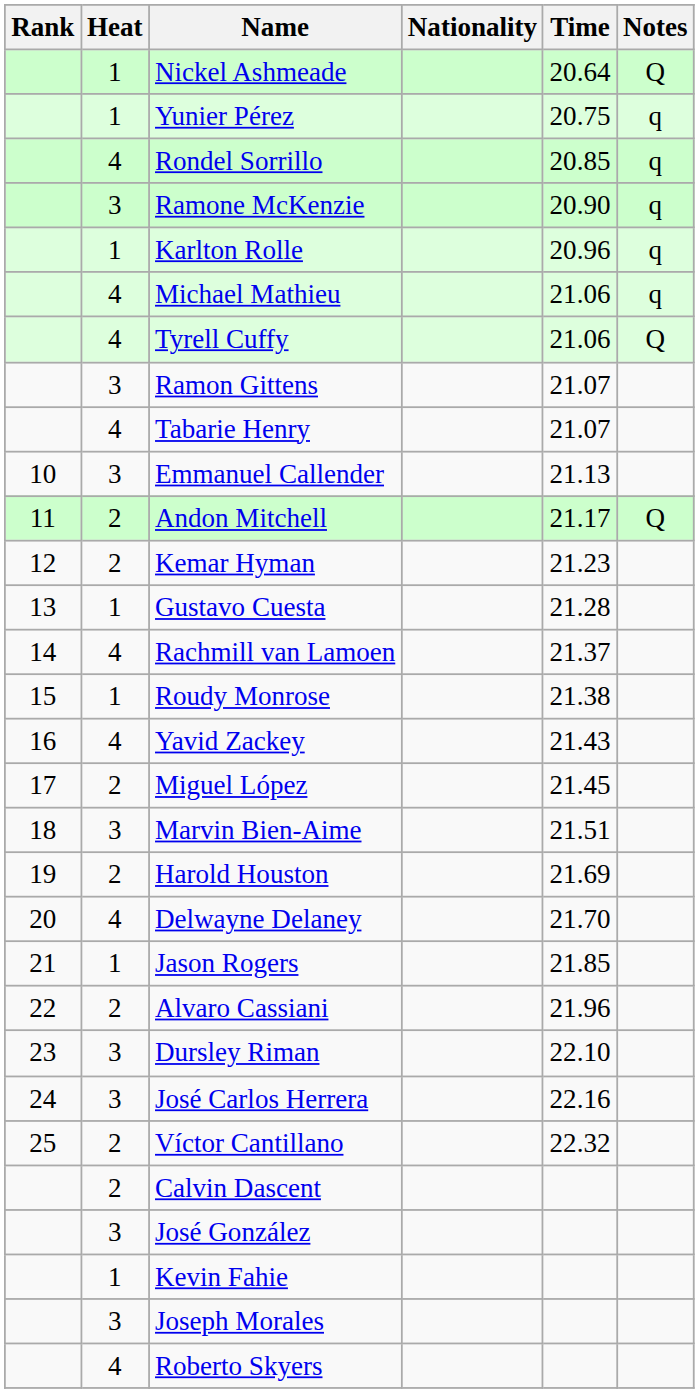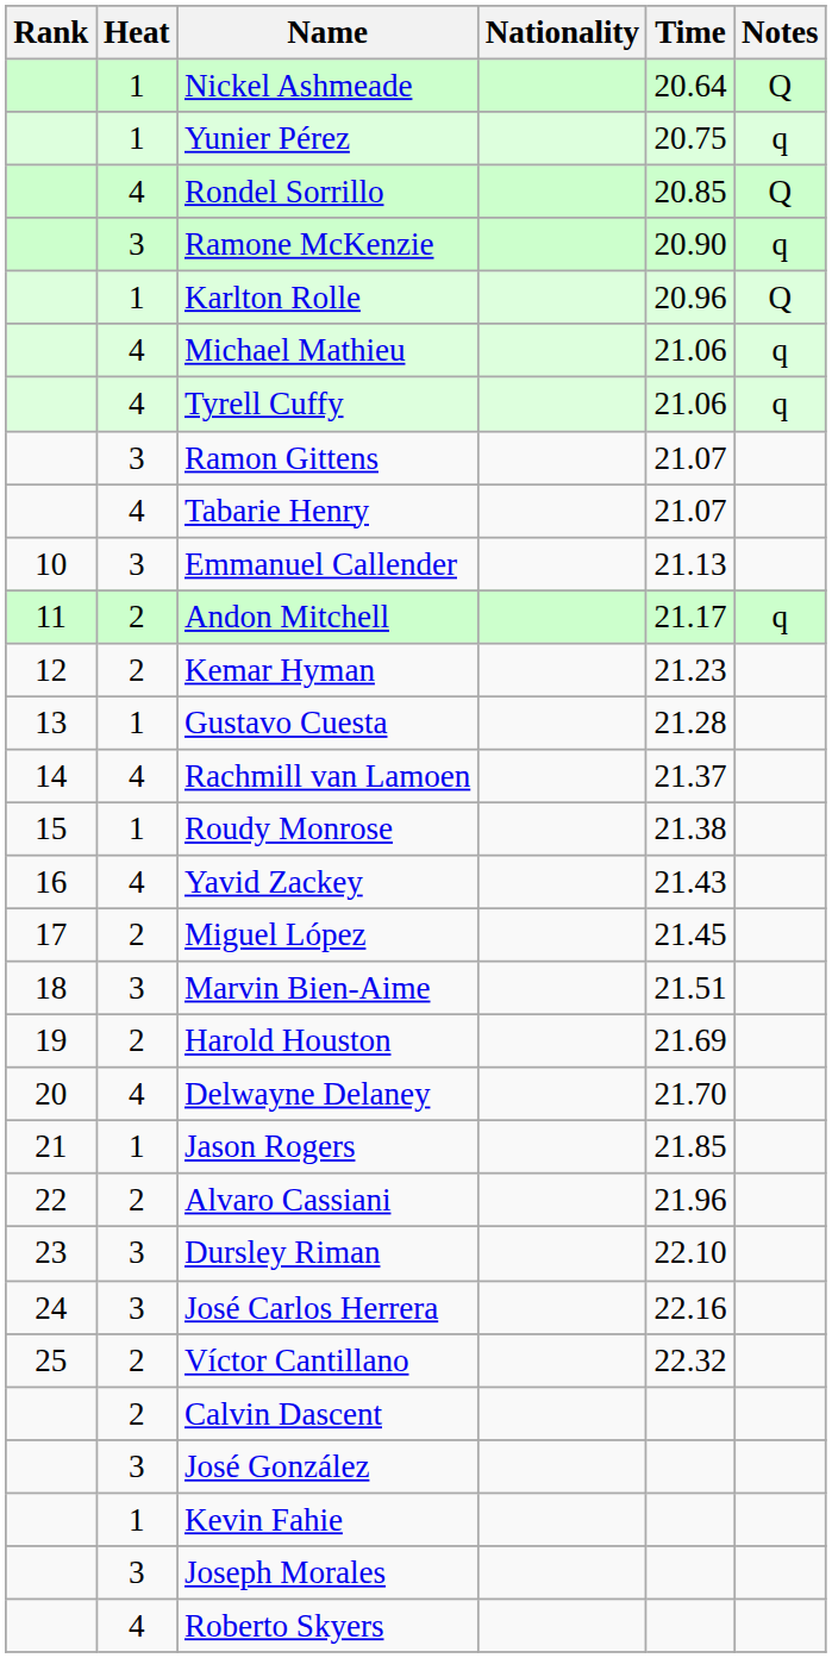 <table class="wikitable sortable" style="text-align:center; font-size:95%">
 <tr>
 <th>Rank</th>
 <th>Heat</th>
 <th>Name</th>
 <th>Nationality</th>
 <th>Time</th>
 <th>Notes</th>
 </tr>
 <tr bgcolor=ccffcc>
 <td></td>
 <td>1</td>
 <td align=left><a href='#'>Nickel Ashmeade</a></td>
 <td align=left></td>
 <td>20.64</td>
 <td>Q</td>
 </tr>
 <tr bgcolor=ddffdd>
 <td></td>
 <td>1</td>
 <td align=left><a href='#'>Yunier Pérez</a></td>
 <td align=left></td>
 <td>20.75</td>
 <td>q</td>
 </tr>
 <tr bgcolor=ccffcc>
 <td></td>
 <td>4</td>
 <td align=left><a href='#'>Rondel Sorrillo</a></td>
 <td align=left></td>
 <td>20.85</td>
-<td>q</td>
+<td>Q</td>
 </tr>
 <tr bgcolor=ccffcc>
 <td></td>
 <td>3</td>
 <td align=left><a href='#'>Ramone McKenzie</a></td>
 <td align=left></td>
 <td>20.90</td>
 <td>q</td>
 </tr>
 <tr bgcolor=ddffdd>
 <td></td>
 <td>1</td>
 <td align=left><a href='#'>Karlton Rolle</a></td>
 <td align=left></td>
 <td>20.96</td>
-<td>q</td>
+<td>Q</td>
 </tr>
 <tr bgcolor=ddffdd>
 <td></td>
 <td>4</td>
 <td align=left><a href='#'>Michael Mathieu</a></td>
 <td align=left></td>
 <td>21.06</td>
 <td>q</td>
 </tr>
 <tr bgcolor=ddffdd>
 <td></td>
 <td>4</td>
 <td align=left><a href='#'>Tyrell Cuffy</a></td>
 <td align=left></td>
 <td>21.06</td>
-<td>Q</td>
+<td>q</td>
 </tr>
 <tr>
 <td></td>
 <td>3</td>
 <td align=left><a href='#'>Ramon Gittens</a></td>
 <td align=left></td>
 <td>21.07</td>
 <td></td>
 </tr>
 <tr>
 <td></td>
 <td>4</td>
 <td align=left><a href='#'>Tabarie Henry</a></td>
 <td align=left></td>
 <td>21.07</td>
 <td></td>
 </tr>
 <tr>
 <td>10</td>
 <td>3</td>
 <td align=left><a href='#'>Emmanuel Callender</a></td>
 <td align=left></td>
 <td>21.13</td>
 <td></td>
 </tr>
 <tr bgcolor=ccffcc>
 <td>11</td>
 <td>2</td>
 <td align=left><a href='#'>Andon Mitchell</a></td>
 <td align=left></td>
 <td>21.17</td>
-<td>Q</td>
+<td>q</td>
 </tr>
 <tr>
 <td>12</td>
 <td>2</td>
 <td align=left><a href='#'>Kemar Hyman</a></td>
 <td align=left></td>
 <td>21.23</td>
 <td></td>
 </tr>
 <tr>
 <td>13</td>
 <td>1</td>
 <td align=left><a href='#'>Gustavo Cuesta</a></td>
 <td align=left></td>
 <td>21.28</td>
 <td></td>
 </tr>
 <tr>
 <td>14</td>
 <td>4</td>
 <td align=left><a href='#'>Rachmill van Lamoen</a></td>
 <td align=left></td>
 <td>21.37</td>
 <td></td>
 </tr>
 <tr>
 <td>15</td>
 <td>1</td>
 <td align=left><a href='#'>Roudy Monrose</a></td>
 <td align=left></td>
 <td>21.38</td>
 <td></td>
 </tr>
 <tr>
 <td>16</td>
 <td>4</td>
 <td align=left><a href='#'>Yavid Zackey</a></td>
 <td align=left></td>
 <td>21.43</td>
 <td></td>
 </tr>
 <tr>
 <td>17</td>
 <td>2</td>
 <td align=left><a href='#'>Miguel López</a></td>
 <td align=left></td>
 <td>21.45</td>
 <td></td>
 </tr>
 <tr>
 <td>18</td>
 <td>3</td>
 <td align=left><a href='#'>Marvin Bien-Aime</a></td>
 <td align=left></td>
 <td>21.51</td>
 <td></td>
 </tr>
 <tr>
 <td>19</td>
 <td>2</td>
 <td align=left><a href='#'>Harold Houston</a></td>
 <td align=left></td>
 <td>21.69</td>
 <td></td>
 </tr>
 <tr>
 <td>20</td>
 <td>4</td>
 <td align=left><a href='#'>Delwayne Delaney</a></td>
 <td align=left></td>
 <td>21.70</td>
 <td></td>
 </tr>
 <tr>
 <td>21</td>
 <td>1</td>
 <td align=left><a href='#'>Jason Rogers</a></td>
 <td align=left></td>
 <td>21.85</td>
 <td></td>
 </tr>
 <tr>
 <td>22</td>
 <td>2</td>
 <td align=left><a href='#'>Alvaro Cassiani</a></td>
 <td align=left></td>
 <td>21.96</td>
 <td></td>
 </tr>
 <tr>
 <td>23</td>
 <td>3</td>
 <td align=left><a href='#'>Dursley Riman</a></td>
 <td align=left></td>
 <td>22.10</td>
 <td></td>
 </tr>
 <tr>
 <td>24</td>
 <td>3</td>
 <td align=left><a href='#'>José Carlos Herrera</a></td>
 <td align=left></td>
 <td>22.16</td>
 <td></td>
 </tr>
 <tr>
 <td>25</td>
 <td>2</td>
 <td align=left><a href='#'>Víctor Cantillano</a></td>
 <td align=left></td>
 <td>22.32</td>
 <td></td>
 </tr>
 <tr>
 <td></td>
 <td>2</td>
 <td align=left><a href='#'>Calvin Dascent</a></td>
 <td align=left></td>
 <td></td>
 <td></td>
 </tr>
 <tr>
 <td></td>
 <td>3</td>
 <td align=left><a href='#'>José González</a></td>
 <td align=left></td>
 <td></td>
 <td></td>
 </tr>
 <tr>
 <td></td>
 <td>1</td>
 <td align=left><a href='#'>Kevin Fahie</a></td>
 <td align=left></td>
 <td></td>
 <td></td>
 </tr>
 <tr>
 <td></td>
 <td>3</td>
 <td align=left><a href='#'>Joseph Morales</a></td>
 <td align=left></td>
 <td></td>
 <td></td>
 </tr>
 <tr>
 <td></td>
 <td>4</td>
 <td align=left><a href='#'>Roberto Skyers</a></td>
 <td align=left></td>
 <td></td>
 <td></td>
 </tr>
 </table>
